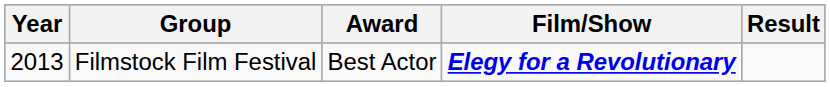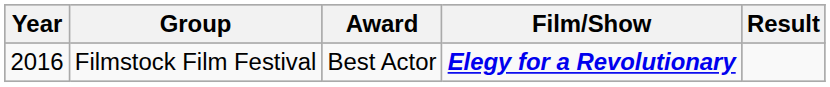 <table class="wikitable sortable" style="font-size:90%;">
 <tr>
 <th>Year</th>
 <th>Group</th>
 <th>Award</th>
 <th>Film/Show</th>
 <th>Result</th>
 </tr>
 <tr>
-<td>2013</td>
+<td>2016</td>
 <td>Filmstock Film Festival</td>
 <td>Best Actor</td>
 <td><strong><em><a href='#'>Elegy for a Revolutionary</a></em></strong></td>
 <td></td>
 </tr>
 </table>
